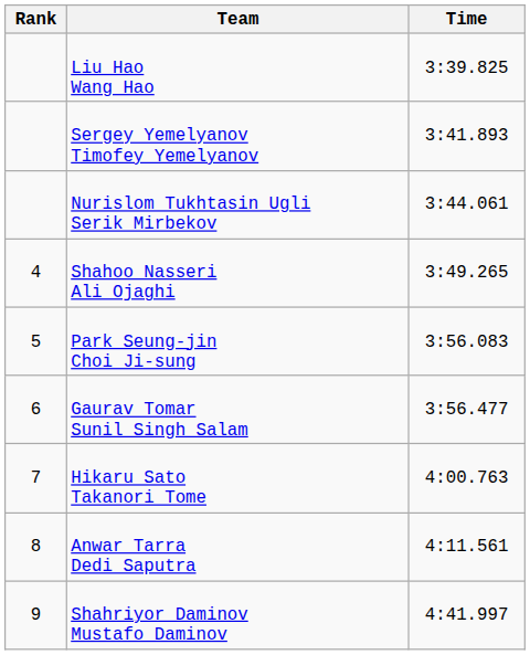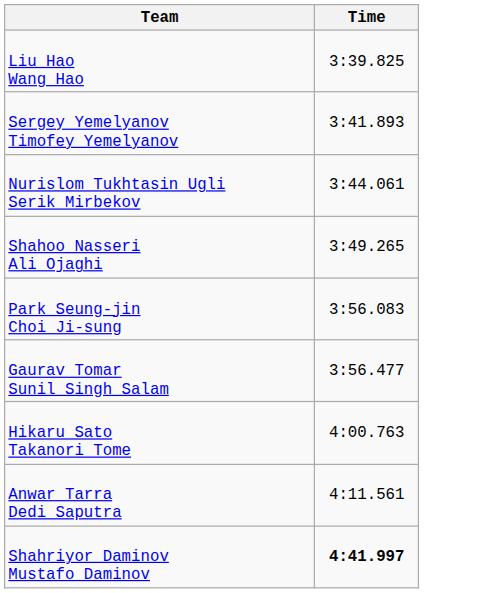 <table class=wikitable style="text-align:center">
 <tr>
-<th width=40>Rank</th>
 <th width=250>Team</th>
 <th width=80>Time</th>
 </tr>
 <tr>
-<td></td>
 <td align=left><br><a href='#'>Liu Hao</a><br><a href='#'>Wang Hao</a></td>
 <td>3:39.825</td>
 </tr>
 <tr>
-<td></td>
 <td align=left><br><a href='#'>Sergey Yemelyanov</a><br><a href='#'>Timofey Yemelyanov</a></td>
 <td>3:41.893</td>
 </tr>
 <tr>
-<td></td>
 <td align=left><br><a href='#'>Nurislom Tukhtasin Ugli</a><br><a href='#'>Serik Mirbekov</a></td>
 <td>3:44.061</td>
 </tr>
 <tr>
-<td>4</td>
 <td align=left><br><a href='#'>Shahoo Nasseri</a><br><a href='#'>Ali Ojaghi</a></td>
 <td>3:49.265</td>
 </tr>
 <tr>
-<td>5</td>
 <td align=left><br><a href='#'>Park Seung-jin</a><br><a href='#'>Choi Ji-sung</a></td>
 <td>3:56.083</td>
 </tr>
 <tr>
-<td>6</td>
 <td align=left><br><a href='#'>Gaurav Tomar</a><br><a href='#'>Sunil Singh Salam</a></td>
 <td>3:56.477</td>
 </tr>
 <tr>
-<td>7</td>
 <td align=left><br><a href='#'>Hikaru Sato</a><br><a href='#'>Takanori Tome</a></td>
 <td>4:00.763</td>
 </tr>
 <tr>
-<td>8</td>
 <td align=left><br><a href='#'>Anwar Tarra</a><br><a href='#'>Dedi Saputra</a></td>
 <td>4:11.561</td>
 </tr>
 <tr>
-<td>9</td>
 <td align=left><br><a href='#'>Shahriyor Daminov</a><br><a href='#'>Mustafo Daminov</a></td>
-<td>4:41.997</td>
+<td><strong>4:41.997</strong></td>
 </tr>
 </table>
